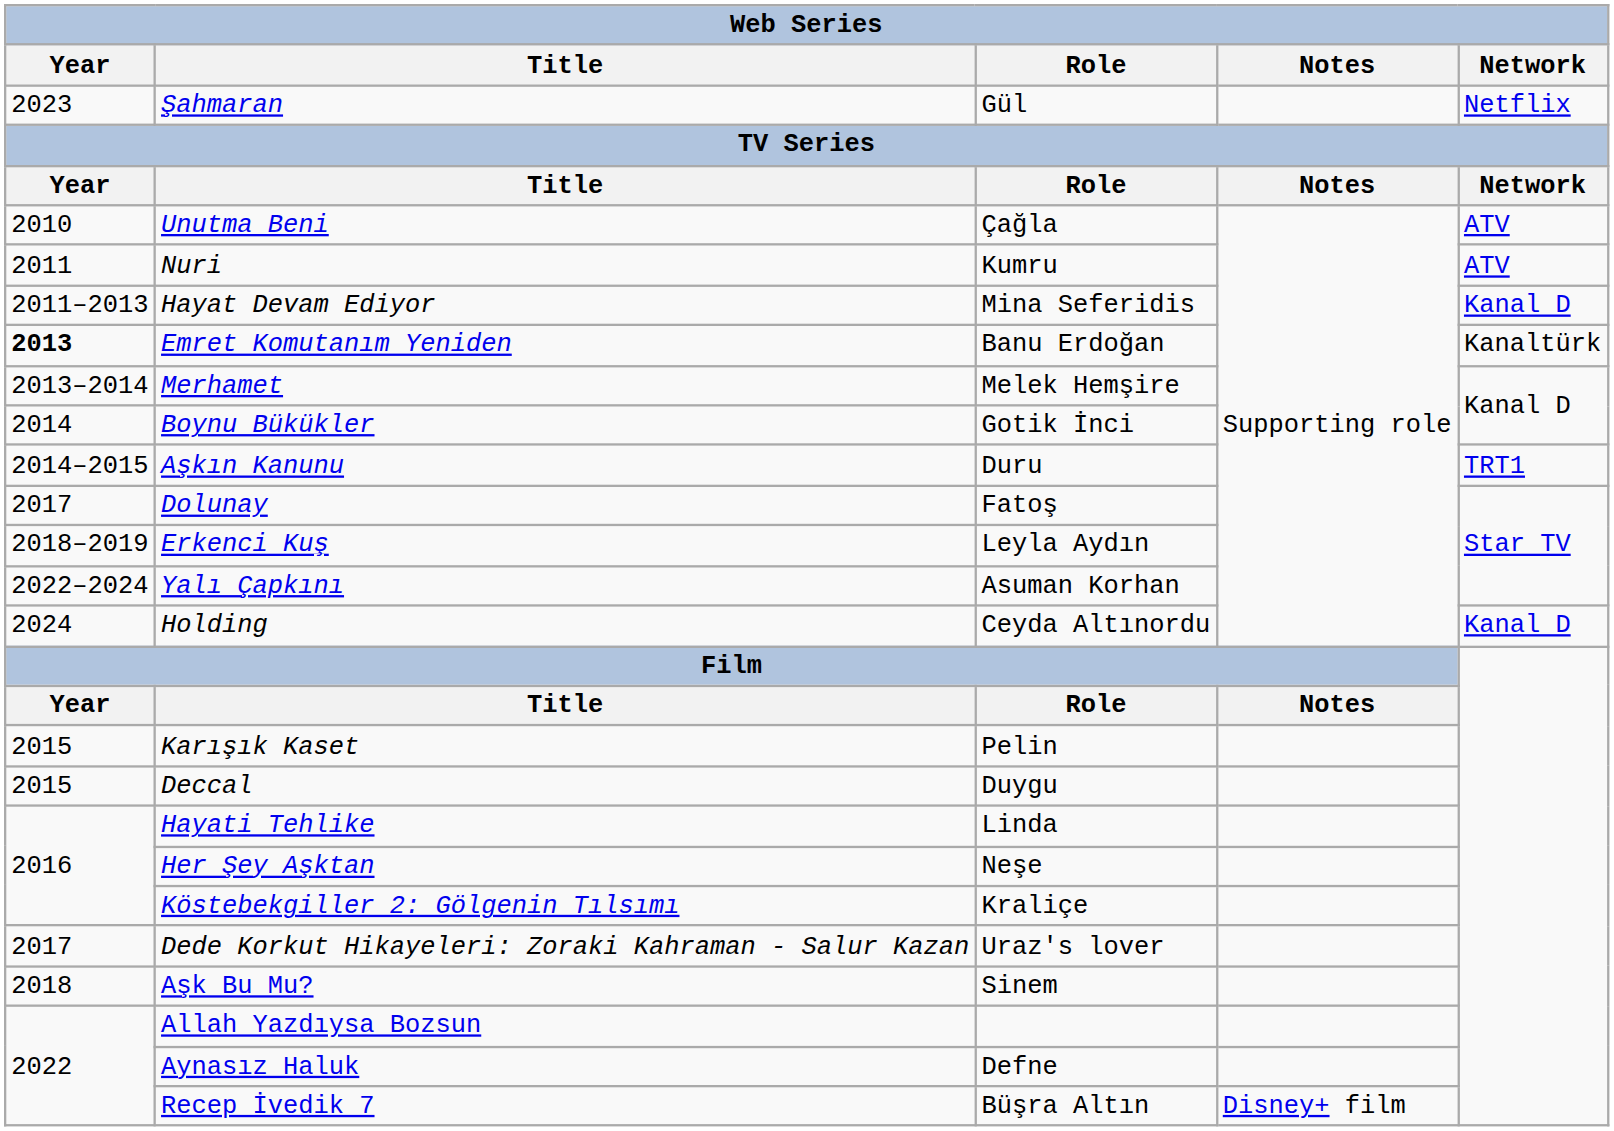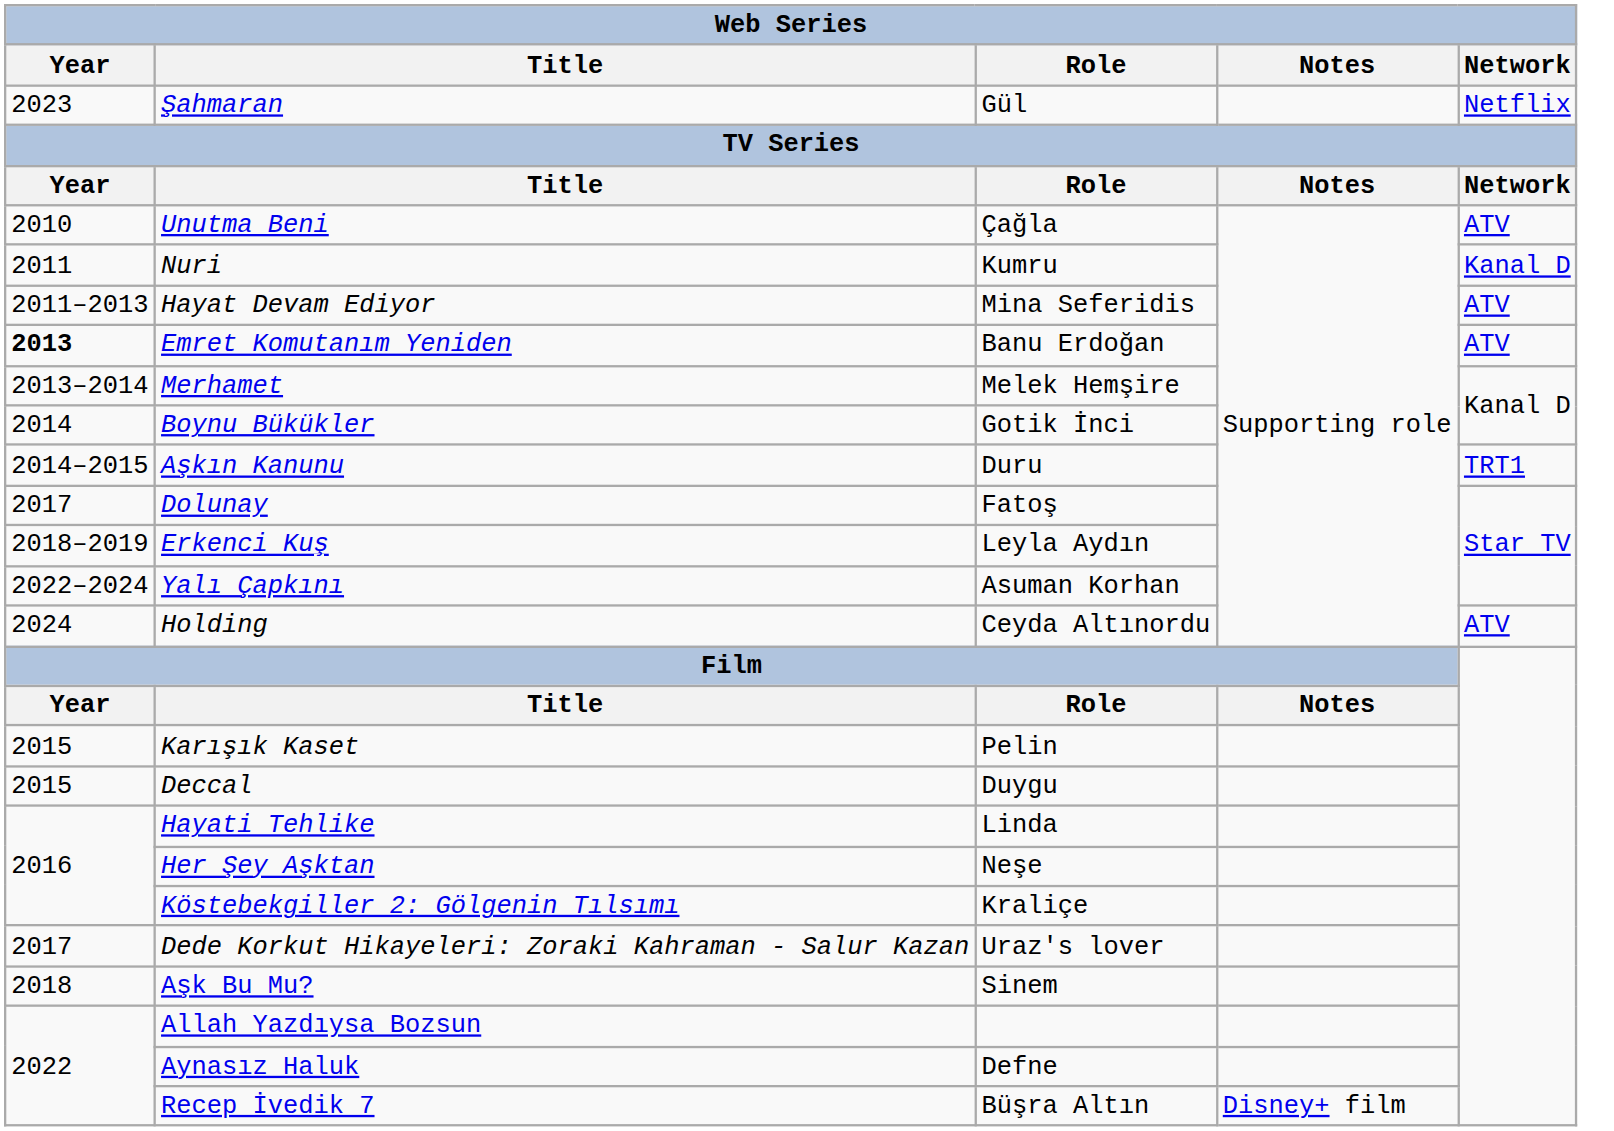 <table class="wikitable"  style="font-size: 85%;">
 <tr>
 <th colspan="5" style="background:LightSteelBlue">Web Series</th>
 </tr>
 <tr>
 <th>Year</th>
 <th>Title</th>
 <th>Role</th>
 <th>Notes</th>
 <th>Network</th>
 </tr>
 <tr>
 <td>2023</td>
 <td><em><a href='#'>Şahmaran</a></em></td>
 <td>Gül</td>
 <td></td>
 <td><a href='#'>Netflix</a></td>
 </tr>
 <tr>
 <th colspan="5" style="background:LightSteelBlue">TV Series</th>
 </tr>
 <tr>
 <th>Year</th>
 <th>Title</th>
 <th>Role</th>
 <th>Notes</th>
 <th>Network</th>
 </tr>
 <tr>
 <td>2010</td>
 <td><em><a href='#'>Unutma Beni</a></em></td>
 <td>Çağla</td>
 <td rowspan="11">Supporting role</td>
 <td><a href='#'>ATV</a></td>
 </tr>
 <tr>
 <td>2011</td>
 <td><em>Nuri</em></td>
 <td>Kumru</td>
-<td><a href='#'>ATV</a></td>
+<td><a href='#'>Kanal D</a></td>
 </tr>
 <tr>
 <td>2011–2013</td>
 <td><em>Hayat Devam Ediyor</em></td>
 <td>Mina Seferidis</td>
-<td><a href='#'>Kanal D</a></td>
+<td><a href='#'>ATV</a></td>
 </tr>
 <tr>
 <td><strong>2013</strong></td>
 <td><em><a href='#'>Emret Komutanım Yeniden</a></em></td>
 <td>Banu Erdoğan</td>
-<td>Kanaltürk</td>
+<td><a href='#'>ATV</a></td>
 </tr>
 <tr>
 <td>2013–2014</td>
 <td><em><a href='#'>Merhamet</a></em></td>
 <td>Melek Hemşire</td>
 <td rowspan="2">Kanal D</td>
 </tr>
 <tr>
 <td>2014</td>
 <td><em><a href='#'>Boynu Bükükler</a></em></td>
 <td>Gotik İnci</td>
 </tr>
 <tr>
 <td>2014–2015</td>
 <td><em><a href='#'>Aşkın Kanunu</a></em></td>
 <td>Duru</td>
 <td><a href='#'>TRT1</a></td>
 </tr>
 <tr>
 <td>2017</td>
 <td><a href='#'><em>Dolunay</em></a></td>
 <td>Fatoş</td>
 <td rowspan="3"><a href='#'>Star TV</a></td>
 </tr>
 <tr>
 <td>2018–2019</td>
 <td><em><a href='#'>Erkenci Kuş</a></em></td>
 <td>Leyla Aydın</td>
 </tr>
 <tr>
 <td>2022–2024</td>
 <td><em><a href='#'>Yalı Çapkını</a></em></td>
 <td>Asuman Korhan</td>
 </tr>
 <tr>
 <td>2024</td>
 <td><em>Holding</em></td>
 <td>Ceyda Altınordu</td>
-<td><a href='#'>Kanal D</a></td>
+<td><a href='#'>ATV</a></td>
 </tr>
 <tr>
 <th colspan="4" style="background:LightSteelBlue">Film</th>
 </tr>
 <tr>
 <th>Year</th>
 <th>Title</th>
 <th>Role</th>
 <th>Notes</th>
 </tr>
 <tr>
 <td>2015</td>
 <td><em>Karışık Kaset</em></td>
 <td>Pelin</td>
 <td></td>
 </tr>
 <tr>
 <td>2015</td>
 <td><em>Deccal</em></td>
 <td>Duygu</td>
 <td></td>
 </tr>
 <tr>
 <td rowspan="3">2016</td>
 <td><em><a href='#'>Hayati Tehlike</a></em></td>
 <td>Linda</td>
 <td></td>
 </tr>
 <tr>
 <td><em><a href='#'>Her Şey Aşktan</a></em></td>
 <td>Neşe</td>
 <td></td>
 </tr>
 <tr>
 <td><em><a href='#'>Köstebekgiller 2: Gölgenin Tılsımı</a></em></td>
 <td>Kraliçe</td>
 <td></td>
 </tr>
 <tr>
 <td>2017</td>
 <td><em>Dede Korkut Hikayeleri: Zoraki Kahraman - Salur Kazan</td>
 <td>Uraz's lover</td>
 <td></td>
 </tr>
 <tr>
 <td>2018</td>
 <td></em><a href='#'>Aşk Bu Mu?</a><em></td>
 <td>Sinem</td>
 <td></td>
 </tr>
 <tr>
 <td rowspan="3">2022</td>
 <td></em><a href='#'>Allah Yazdıysa Bozsun</a><em></td>
 <td></td>
 <td></td>
 </tr>
 <tr>
 <td></em><a href='#'>Aynasız Haluk</a><em></td>
 <td>Defne</td>
 <td></td>
 </tr>
 <tr>
 <td></em><a href='#'>Recep İvedik 7</a><em></td>
 <td>Büşra Altın</td>
 <td><a href='#'>Disney+</a> film</td>
 </tr>
 </table>
